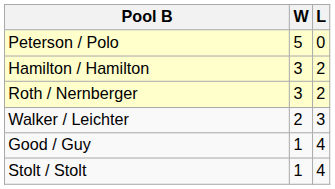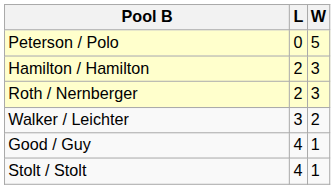 <table class=wikitable>
 <tr>
 <th width=275>Pool B</th>
+<th>L</th>
 <th>W</th>
-<th>L</th>
 </tr>
 <tr bgcolor=#ffffcc>
 <td>Peterson / Polo</td>
+<td>0</td>
 <td>5</td>
-<td>0</td>
 </tr>
 <tr bgcolor=#ffffcc>
 <td>Hamilton / Hamilton</td>
+<td>2</td>
 <td>3</td>
-<td>2</td>
 </tr>
 <tr bgcolor=#ffffcc>
 <td>Roth / Nernberger</td>
+<td>2</td>
+<td>3</td>
+</tr>
+<tr>
+<td>Walker / Leichter</td>
 <td>3</td>
 <td>2</td>
 </tr>
 <tr>
-<td>Walker / Leichter</td>
-<td>2</td>
-<td>3</td>
-</tr>
-<tr>
 <td>Good / Guy</td>
+<td>4</td>
 <td>1</td>
-<td>4</td>
 </tr>
 <tr>
 <td>Stolt / Stolt</td>
+<td>4</td>
 <td>1</td>
-<td>4</td>
 </tr>
 </table>
